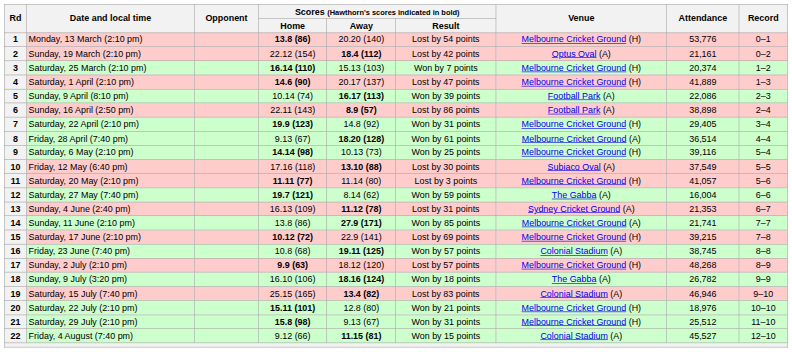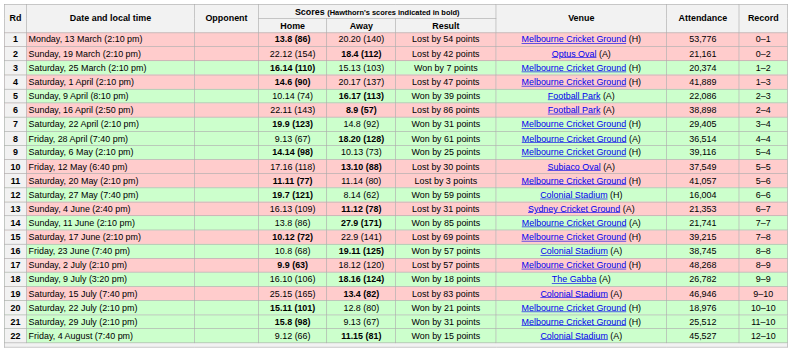 <table class="wikitable" style="font-size:90%; text-align:center; width: 100%; margin-left: auto; margin-right: auto">
 <tr>
 <th rowspan="2">Rd</th>
 <th rowspan="2">Date and local time</th>
 <th rowspan="2">Opponent</th>
 <th colspan="3">Scores <small>(Hawthorn's scores indicated in bold)</small></th>
 <th rowspan="2">Venue</th>
 <th rowspan="2">Attendance</th>
 <th rowspan="2">Record</th>
 </tr>
 <tr>
 <th>Home</th>
 <th>Away</th>
 <th>Result</th>
 </tr>
 <tr style="background:#fcc;">
 <th>1</th>
 <td align=left>Monday, 13 March (2:10 pm)</td>
 <td align=left></td>
 <td><strong>13.8 (86)</strong></td>
 <td>20.20 (140)</td>
 <td>Lost by 54 points</td>
 <td><a href='#'>Melbourne Cricket Ground</a> (H)</td>
 <td>53,776</td>
 <td>0–1</td>
 </tr>
 <tr style="background:#fcc;">
 <th>2</th>
 <td align=left>Sunday, 19 March (2:10 pm)</td>
 <td align=left></td>
 <td>22.12 (154)</td>
 <td><strong>18.4 (112)</strong></td>
 <td>Lost by 42 points</td>
 <td><a href='#'>Optus Oval</a> (A)</td>
 <td>21,161</td>
 <td>0–2</td>
 </tr>
 <tr style="background:#cfc">
 <th>3</th>
 <td align=left>Saturday, 25 March (2:10 pm)</td>
 <td align=left></td>
 <td><strong>16.14 (110)</strong></td>
 <td>15.13 (103)</td>
 <td>Won by 7 points</td>
 <td><a href='#'>Melbourne Cricket Ground</a> (H)</td>
 <td>20,374</td>
 <td>1–2</td>
 </tr>
 <tr style="background:#fcc;">
 <th>4</th>
 <td align=left>Saturday, 1 April (2:10 pm)</td>
 <td align=left></td>
 <td><strong>14.6 (90)</strong></td>
 <td>20.17 (137)</td>
 <td>Lost by 47 points</td>
 <td><a href='#'>Melbourne Cricket Ground</a> (H)</td>
 <td>41,889</td>
 <td>1–3</td>
 </tr>
 <tr style="background:#cfc">
 <th>5</th>
 <td align=left>Sunday, 9 April (8:10 pm)</td>
 <td align=left></td>
 <td>10.14 (74)</td>
 <td><strong>16.17 (113)</strong></td>
 <td>Won by 39 points</td>
 <td><a href='#'>Football Park</a> (A)</td>
 <td>22,086</td>
 <td>2–3</td>
 </tr>
 <tr style="background:#fcc;">
 <th>6</th>
 <td align=left>Sunday, 16 April (2:50 pm)</td>
 <td align=left></td>
 <td>22.11 (143)</td>
 <td><strong>8.9 (57)</strong></td>
 <td>Lost by 86 points</td>
 <td><a href='#'>Football Park</a> (A)</td>
 <td>38,898</td>
 <td>2–4</td>
 </tr>
 <tr style="background:#cfc">
 <th>7</th>
 <td align=left>Saturday, 22 April (2:10 pm)</td>
 <td align=left></td>
 <td><strong>19.9 (123)</strong></td>
 <td>14.8 (92)</td>
 <td>Won by 31 points</td>
 <td><a href='#'>Melbourne Cricket Ground</a> (H)</td>
 <td>29,405</td>
 <td>3–4</td>
 </tr>
 <tr style="background:#cfc">
 <th>8</th>
 <td align=left>Friday, 28 April (7:40 pm)</td>
 <td align=left></td>
 <td>9.13 (67)</td>
 <td><strong>18.20 (128)</strong></td>
 <td>Won by 61 points</td>
 <td><a href='#'>Melbourne Cricket Ground</a> (A)</td>
 <td>36,514</td>
 <td>4–4</td>
 </tr>
 <tr style="background:#cfc">
 <th>9</th>
 <td align=left>Saturday, 6 May (2:10 pm)</td>
 <td align=left></td>
 <td><strong>14.14 (98)</strong></td>
 <td>10.13 (73)</td>
 <td>Won by 25 points</td>
 <td><a href='#'>Melbourne Cricket Ground</a> (H)</td>
 <td>39,116</td>
 <td>5–4</td>
 </tr>
 <tr style="background:#fcc;">
 <th>10</th>
 <td align=left>Friday, 12 May (6:40 pm)</td>
 <td align=left></td>
 <td>17.16 (118)</td>
 <td><strong>13.10 (88)</strong></td>
 <td>Lost by 30 points</td>
 <td><a href='#'>Subiaco Oval</a> (A)</td>
 <td>37,549</td>
 <td>5–5</td>
 </tr>
 <tr style="background:#fcc;">
 <th>11</th>
 <td align=left>Saturday, 20 May (2:10 pm)</td>
 <td align=left></td>
 <td><strong>11.11 (77)</strong></td>
 <td>11.14 (80)</td>
 <td>Lost by 3 points</td>
 <td><a href='#'>Melbourne Cricket Ground</a> (H)</td>
 <td>41,057</td>
 <td>5–6</td>
 </tr>
 <tr style="background:#cfc">
 <th>12</th>
 <td align=left>Saturday, 27 May (7:40 pm)</td>
 <td align=left></td>
 <td><strong>19.7 (121)</strong></td>
 <td>8.14 (62)</td>
 <td>Won by 59 points</td>
-<td><a href='#'>The Gabba</a> (A)</td>
+<td><a href='#'>Colonial Stadium</a> (H)</td>
 <td>16,004</td>
 <td>6–6</td>
 </tr>
 <tr style="background:#fcc;">
 <th>13</th>
 <td align=left>Sunday, 4 June (2:40 pm)</td>
 <td align=left></td>
 <td>16.13 (109)</td>
 <td><strong>11.12 (78)</strong></td>
 <td>Lost by 31 points</td>
 <td><a href='#'>Sydney Cricket Ground</a> (A)</td>
 <td>21,353</td>
 <td>6–7</td>
 </tr>
 <tr style="background:#cfc">
 <th>14</th>
 <td align=left>Sunday, 11 June (2:10 pm)</td>
 <td align=left></td>
 <td>13.8 (86)</td>
 <td><strong>27.9 (171)</strong></td>
 <td>Won by 85 points</td>
 <td><a href='#'>Melbourne Cricket Ground</a> (A)</td>
 <td>21,741</td>
 <td>7–7</td>
 </tr>
 <tr style="background:#fcc;">
 <th>15</th>
 <td align=left>Saturday, 17 June (2:10 pm)</td>
 <td align=left></td>
 <td><strong>10.12 (72)</strong></td>
 <td>22.9 (141)</td>
 <td>Lost by 69 points</td>
 <td><a href='#'>Melbourne Cricket Ground</a> (H)</td>
 <td>39,215</td>
 <td>7–8</td>
 </tr>
 <tr style="background:#cfc">
 <th>16</th>
 <td align=left>Friday, 23 June (7:40 pm)</td>
 <td align=left></td>
 <td>10.8 (68)</td>
 <td><strong>19.11 (125)</strong></td>
 <td>Won by 57 points</td>
 <td><a href='#'>Colonial Stadium</a> (A)</td>
 <td>38,745</td>
 <td>8–8</td>
 </tr>
 <tr style="background:#fcc;">
 <th>17</th>
 <td align=left>Sunday, 2 July (2:10 pm)</td>
 <td align=left></td>
 <td><strong>9.9 (63)</strong></td>
 <td>18.12 (120)</td>
 <td>Lost by 57 points</td>
 <td><a href='#'>Melbourne Cricket Ground</a> (H)</td>
 <td>48,268</td>
 <td>8–9</td>
 </tr>
 <tr style="background:#cfc">
 <th>18</th>
 <td align=left>Sunday, 9 July (3:20 pm)</td>
 <td align=left></td>
 <td>16.10 (106)</td>
 <td><strong>18.16 (124)</strong></td>
 <td>Won by 18 points</td>
 <td><a href='#'>The Gabba</a> (A)</td>
 <td>26,782</td>
 <td>9–9</td>
 </tr>
 <tr style="background:#fcc;">
 <th>19</th>
 <td align=left>Saturday, 15 July (7:40 pm)</td>
 <td align=left></td>
 <td>25.15 (165)</td>
 <td><strong>13.4 (82)</strong></td>
 <td>Lost by 83 points</td>
 <td><a href='#'>Colonial Stadium</a> (A)</td>
 <td>46,946</td>
 <td>9–10</td>
 </tr>
 <tr style="background:#cfc">
 <th>20</th>
 <td align=left>Saturday, 22 July (2:10 pm)</td>
 <td align=left></td>
 <td><strong>15.11 (101)</strong></td>
 <td>12.8 (80)</td>
 <td>Won by 21 points</td>
 <td><a href='#'>Melbourne Cricket Ground</a> (H)</td>
 <td>18,976</td>
 <td>10–10</td>
 </tr>
 <tr style="background:#cfc">
 <th>21</th>
 <td align=left>Saturday, 29 July (2:10 pm)</td>
 <td align=left></td>
 <td><strong>15.8 (98)</strong></td>
 <td>9.13 (67)</td>
 <td>Won by 31 points</td>
 <td><a href='#'>Melbourne Cricket Ground</a> (H)</td>
 <td>25,512</td>
 <td>11–10</td>
 </tr>
 <tr style="background:#cfc">
 <th>22</th>
 <td align=left>Friday, 4 August (7:40 pm)</td>
 <td align=left></td>
 <td>9.12 (66)</td>
 <td><strong>11.15 (81)</strong></td>
 <td>Won by 15 points</td>
 <td><a href='#'>Colonial Stadium</a> (A)</td>
 <td>45,527</td>
 <td>12–10</td>
 </tr>
 <tr>
 <th colspan=9></th>
 </tr>
 </table>
